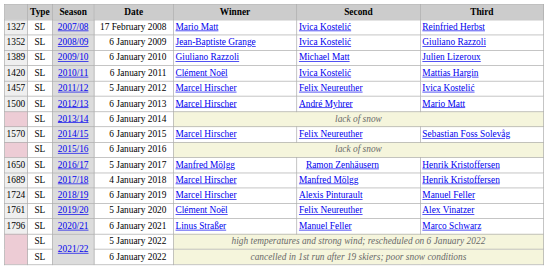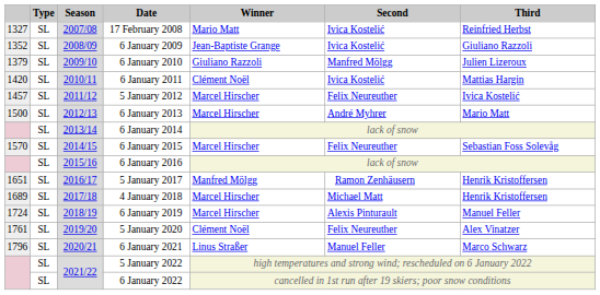 <table class="wikitable" style="background:#fff; font-size:86%; line-height:16px; border:grey solid 1px; border-collapse:collapse;">
 <tr>
 <th style="background-color: #ccc;" width="23"></th>
 <th style="background-color: #ccc;" width="30">Type</th>
 <th style="background-color: #ccc;" width="55">Season</th>
 <th style="background:#ccc;" width="110">Date</th>
 <th style="background:#ccc;" width="175">Winner</th>
 <th style="background:#ccc;" width="175">Second</th>
 <th style="background:#ccc;" width="175">Third</th>
 </tr>
 <tr>
 <td align=center bgcolor="#EFEFEF">1327</td>
 <td align=center>SL</td>
 <td align=center bgcolor=gainsboro><a href='#'>2007/08</a></td>
 <td align=right>17 February 2008  </td>
 <td> <a href='#'>Mario Matt</a></td>
 <td> <a href='#'>Ivica Kostelić</a></td>
 <td> <a href='#'>Reinfried Herbst</a></td>
 </tr>
 <tr>
 <td align=center bgcolor="#EFEFEF">1352</td>
 <td align=center>SL</td>
 <td align=center bgcolor=gainsboro><a href='#'>2008/09</a></td>
 <td align=right>6 January 2009  </td>
 <td> <a href='#'>Jean-Baptiste Grange</a></td>
 <td> <a href='#'>Ivica Kostelić</a></td>
 <td> <a href='#'>Giuliano Razzoli</a></td>
 </tr>
 <tr>
-<td align=center bgcolor="#EFEFEF">1389</td>
+<td align=center bgcolor="#EFEFEF">1379</td>
 <td align=center>SL</td>
 <td align=center bgcolor=gainsboro><a href='#'>2009/10</a></td>
 <td align=right>6 January 2010  </td>
 <td> <a href='#'>Giuliano Razzoli</a></td>
-<td> <a href='#'>Michael Matt</a></td>
+<td> <a href='#'>Manfred Mölgg</a></td>
 <td> <a href='#'>Julien Lizeroux</a></td>
 </tr>
 <tr>
 <td align=center bgcolor="#EFEFEF">1420</td>
 <td align=center>SL</td>
 <td align=center bgcolor=gainsboro><a href='#'>2010/11</a></td>
 <td align=right>6 January 2011  </td>
 <td> <a href='#'>Clément Noël</a></td>
 <td> <a href='#'>Ivica Kostelić</a></td>
 <td> <a href='#'>Mattias Hargin</a></td>
 </tr>
 <tr>
 <td align=center bgcolor="#EFEFEF">1457</td>
 <td align=center>SL</td>
 <td align=center bgcolor=gainsboro><a href='#'>2011/12</a></td>
 <td align=right>5 January 2012  </td>
 <td> <a href='#'>Marcel Hirscher</a></td>
 <td> <a href='#'>Felix Neureuther</a></td>
 <td> <a href='#'>Ivica Kostelić</a></td>
 </tr>
 <tr>
 <td align=center bgcolor="#EFEFEF">1500</td>
 <td align=center>SL</td>
 <td align=center bgcolor=gainsboro><a href='#'>2012/13</a></td>
 <td align=right>6 January 2013  </td>
 <td> <a href='#'>Marcel Hirscher</a></td>
 <td> <a href='#'>André Myhrer</a></td>
 <td> <a href='#'>Mario Matt</a></td>
 </tr>
 <tr>
 <td align=center bgcolor="EDCCD5"></td>
 <td align=center>SL</td>
 <td align=center bgcolor=gainsboro><a href='#'>2013/14</a></td>
 <td align=right>6 January 2014  </td>
 <td colspan=3 align=center bgcolor="F5F5DC" style=color:#696969><em>lack of snow</em></td>
 </tr>
 <tr>
 <td align=center bgcolor="#EFEFEF">1570</td>
 <td align=center>SL</td>
 <td align=center bgcolor=gainsboro><a href='#'>2014/15</a></td>
 <td align=right>6 January 2015  </td>
 <td> <a href='#'>Marcel Hirscher</a></td>
 <td> <a href='#'>Felix Neureuther</a></td>
 <td> <a href='#'>Sebastian Foss Solevåg</a></td>
 </tr>
 <tr>
 <td align=center bgcolor="EDCCD5"></td>
 <td align=center>SL</td>
 <td align=center bgcolor=gainsboro><a href='#'>2015/16</a></td>
 <td align=right>6 January 2016  </td>
 <td colspan=3 align=center bgcolor="F5F5DC" style=color:#696969><em>lack of snow</em></td>
 </tr>
 <tr>
-<td align=center bgcolor="#EFEFEF">1650</td>
+<td align=center bgcolor="#EFEFEF">1651</td>
 <td align=center>SL</td>
 <td align=center bgcolor=gainsboro><a href='#'>2016/17</a></td>
 <td align=right>5 January 2017  </td>
 <td> <a href='#'>Manfred Mölgg</a></td>
 <td>   <a href='#'>Ramon Zenhäusern</a></td>
 <td> <a href='#'>Henrik Kristoffersen</a></td>
 </tr>
 <tr>
 <td align=center bgcolor="#EFEFEF">1689</td>
 <td align=center>SL</td>
 <td align=center bgcolor=gainsboro><a href='#'>2017/18</a></td>
 <td align=right>4 January 2018  </td>
 <td> <a href='#'>Marcel Hirscher</a></td>
-<td> <a href='#'>Manfred Mölgg</a></td>
+<td> <a href='#'>Michael Matt</a></td>
 <td> <a href='#'>Henrik Kristoffersen</a></td>
 </tr>
 <tr>
 <td align=center bgcolor="#EFEFEF">1724</td>
 <td align=center>SL</td>
 <td align=center bgcolor=gainsboro><a href='#'>2018/19</a></td>
 <td align=right>6 January 2019  </td>
 <td> <a href='#'>Marcel Hirscher</a></td>
 <td> <a href='#'>Alexis Pinturault</a></td>
 <td> <a href='#'>Manuel Feller</a></td>
 </tr>
 <tr>
 <td align=center bgcolor="#EFEFEF">1761</td>
 <td align=center>SL</td>
 <td align=center bgcolor=gainsboro><a href='#'>2019/20</a></td>
 <td align=right>5 January 2020  </td>
 <td> <a href='#'>Clément Noël</a></td>
 <td> <a href='#'>Felix Neureuther</a></td>
 <td> <a href='#'>Alex Vinatzer</a></td>
 </tr>
 <tr>
 <td align=center bgcolor="#EFEFEF">1796</td>
 <td align=center>SL</td>
 <td align=center bgcolor=gainsboro><a href='#'>2020/21</a></td>
 <td align=right>6 January 2021  </td>
 <td> <a href='#'>Linus Straßer</a></td>
 <td> <a href='#'>Manuel Feller</a></td>
 <td> <a href='#'>Marco Schwarz</a></td>
 </tr>
 <tr>
 <td align=center bgcolor="#EDCCD5" rowspan=2></td>
 <td align=center>SL</td>
 <td align=center bgcolor=gainsboro rowspan=2><a href='#'>2021/22</a></td>
 <td align=right>5 January 2022  </td>
 <td colspan=3 align=center bgcolor="F5F5DC" style=color:#696969><em>high temperatures and strong wind; rescheduled on 6 January 2022</em></td>
 </tr>
 <tr>
 <td align=center>SL</td>
 <td align=right>6 January 2022  </td>
 <td colspan=3 align=center bgcolor="F5F5DC" style=color:#696969><em>cancelled in 1st run after 19 skiers; poor snow conditions</em></td>
 </tr>
 </table>
